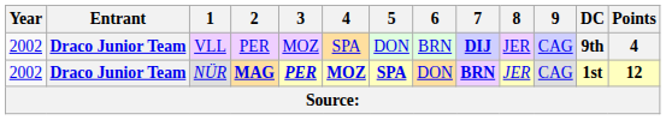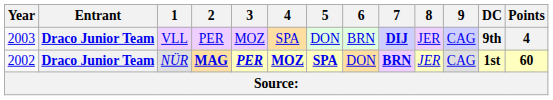 <table class="wikitable" style="text-align:center; font-size:90%">
 <tr>
 <th>Year</th>
 <th>Entrant</th>
 <th>1</th>
 <th>2</th>
 <th>3</th>
 <th>4</th>
 <th>5</th>
 <th>6</th>
 <th>7</th>
 <th>8</th>
 <th>9</th>
 <th>DC</th>
 <th>Points</th>
 </tr>
 <tr>
-<td><a href='#'>2002</a></td>
+<td><a href='#'>2003</a></td>
 <th><a href='#'>Draco Junior Team</a></th>
 <td style="background:#EFCFFF;"><a href='#'>VLL</a><br></td>
 <td style="background:#EFCFFF;"><a href='#'>PER</a><br></td>
 <td style="background:#EFCFFF;"><a href='#'>MOZ</a><br></td>
 <td style="background:#FFDF9F;"><a href='#'>SPA</a><br></td>
 <td style="background:#DFFFDF;"><a href='#'>DON</a><br></td>
 <td style="background:#DFFFDF;"><a href='#'>BRN</a><br></td>
 <td style="background:#CFCFFF;"><strong><a href='#'>DIJ</a><br></strong></td>
 <td style="background:#EFCFFF;"><a href='#'>JER</a><br></td>
 <td style="background:#CFCFFF;"><a href='#'>CAG</a><br></td>
 <th>9th</th>
 <th>4</th>
 </tr>
 <tr>
 <td><a href='#'>2002</a></td>
 <th><a href='#'>Draco Junior Team</a></th>
 <td style="background:#DFDFDF;"><em><a href='#'>NÜR</a></em><br></td>
 <td style="background:#FFDF9F;"><strong><a href='#'>MAG</a></strong><br></td>
 <td style="background:#FFFFBF;"><strong><em><a href='#'>PER</a></em></strong><br></td>
 <td style="background:#FFFFBF;"><strong><a href='#'>MOZ</a></strong><br></td>
 <td style="background:#FFFFBF;"><strong><a href='#'>SPA</a></strong><br></td>
 <td style="background:#FFDF9F;"><a href='#'>DON</a><br></td>
 <td style="background:#EFCFFF;"><strong><a href='#'>BRN</a></strong><br></td>
 <td style="background:#FFFFBF;"><em><a href='#'>JER</a></em><br></td>
 <td style="background:#DFDFDF;"><a href='#'>CAG</a><br></td>
 <th style="background:#FFFFBF;">1st</th>
-<th style="background:#FFFFBF;">12</th>
+<th style="background:#FFFFBF;">60</th>
 </tr>
 <tr>
 <th colspan="13">Source:</th>
 </tr>
 </table>
